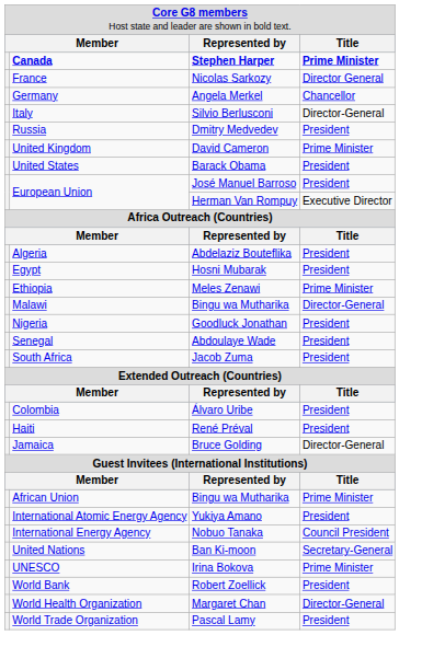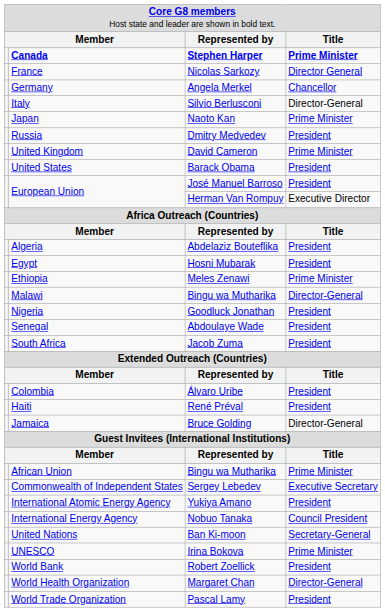 <table class="wikitable">
 <tr>
 <td colspan="4" style="text-align: center; background:Gainsboro"><strong><a href='#'>Core G8 members</a></strong><br><small>Host state and leader are shown in bold text.</small></td>
 </tr>
 <tr style="background:LightSteelBlue; text-align:center;">
 <th colspan=2>Member</th>
 <th>Represented by</th>
 <th>Title</th>
 </tr>
 <tr>
 <th></th>
 <td><strong><a href='#'>Canada</a></strong></td>
 <td><strong><a href='#'>Stephen Harper</a></strong></td>
 <td><strong><a href='#'>Prime Minister</a></strong></td>
 </tr>
 <tr>
 <th></th>
 <td><a href='#'>France</a></td>
 <td><a href='#'>Nicolas Sarkozy</a></td>
 <td><a href='#'>Director General</a></td>
 </tr>
 <tr>
 <th></th>
 <td><a href='#'>Germany</a></td>
 <td><a href='#'>Angela Merkel</a></td>
 <td><a href='#'>Chancellor</a></td>
 </tr>
 <tr>
 <th></th>
 <td><a href='#'>Italy</a></td>
 <td><a href='#'>Silvio Berlusconi</a></td>
 <td>Director-General</td>
+</tr>
+<tr>
+<th></th>
+<td><a href='#'>Japan</a></td>
+<td><a href='#'>Naoto Kan</a></td>
+<td><a href='#'>Prime Minister</a></td>
 </tr>
 <tr>
 <th></th>
 <td><a href='#'>Russia</a></td>
 <td><a href='#'>Dmitry Medvedev</a></td>
 <td><a href='#'>President</a></td>
 </tr>
 <tr>
 <th></th>
 <td><a href='#'>United Kingdom</a></td>
 <td><a href='#'>David Cameron</a></td>
 <td><a href='#'>Prime Minister</a></td>
 </tr>
 <tr>
 <th></th>
 <td><a href='#'>United States</a></td>
 <td><a href='#'>Barack Obama</a></td>
 <td><a href='#'>President</a></td>
 </tr>
 <tr>
 <th rowspan="2"></th>
 <td rowspan="2"><a href='#'>European Union</a></td>
 <td><a href='#'>José Manuel Barroso</a></td>
 <td><a href='#'>President</a></td>
 </tr>
 <tr>
 <td><a href='#'>Herman Van Rompuy</a></td>
 <td>Executive Director</td>
 </tr>
 <tr>
 <td colspan="4" style="text-align: center; background:Gainsboro"><strong>Africa Outreach (Countries)</strong><br></td>
 </tr>
 <tr style="background:LightSteelBlue; text-align:center;">
 <th colspan=2>Member</th>
 <th>Represented by</th>
 <th>Title</th>
 </tr>
 <tr>
 <th></th>
 <td><a href='#'>Algeria</a></td>
 <td><a href='#'>Abdelaziz Bouteflika</a></td>
 <td><a href='#'>President</a></td>
 </tr>
 <tr>
 <th></th>
 <td><a href='#'>Egypt</a></td>
 <td><a href='#'>Hosni Mubarak</a></td>
 <td><a href='#'>President</a></td>
 </tr>
 <tr>
 <th></th>
 <td><a href='#'>Ethiopia</a></td>
 <td><a href='#'>Meles Zenawi</a></td>
 <td><a href='#'>Prime Minister</a></td>
 </tr>
 <tr>
 <th></th>
 <td><a href='#'>Malawi</a></td>
 <td><a href='#'>Bingu wa Mutharika</a></td>
 <td><a href='#'>Director-General</a></td>
 </tr>
 <tr>
 <th></th>
 <td><a href='#'>Nigeria</a></td>
 <td><a href='#'>Goodluck Jonathan</a></td>
 <td><a href='#'>President</a></td>
 </tr>
 <tr>
 <th></th>
 <td><a href='#'>Senegal</a></td>
 <td><a href='#'>Abdoulaye Wade</a></td>
 <td><a href='#'>President</a></td>
 </tr>
 <tr>
 <th></th>
 <td><a href='#'>South Africa</a></td>
 <td><a href='#'>Jacob Zuma</a></td>
 <td><a href='#'>President</a></td>
 </tr>
 <tr>
 <td colspan="4" style="text-align: center; background:Gainsboro"><strong>Extended Outreach (Countries)</strong><br></td>
 </tr>
 <tr style="background:LightSteelBlue; text-align:center;">
 <th colspan=2>Member</th>
 <th>Represented by</th>
 <th>Title</th>
 </tr>
 <tr>
 <th></th>
 <td><a href='#'>Colombia</a></td>
 <td><a href='#'>Álvaro Uribe</a></td>
 <td><a href='#'>President</a></td>
 </tr>
 <tr>
 <th></th>
 <td><a href='#'>Haiti</a></td>
 <td><a href='#'>René Préval</a></td>
 <td><a href='#'>President</a></td>
 </tr>
 <tr>
 <th></th>
 <td><a href='#'>Jamaica</a></td>
 <td><a href='#'>Bruce Golding</a></td>
 <td>Director-General</td>
 </tr>
 <tr>
 <td colspan="4" style="text-align: center; background:Gainsboro"><strong>Guest Invitees (International Institutions)</strong><br></td>
 </tr>
 <tr style="background:LightSteelBlue; text-align:center;">
 <th colspan=2>Member</th>
 <th>Represented by</th>
 <th>Title</th>
 </tr>
 <tr>
 <th></th>
 <td><a href='#'>African Union</a></td>
 <td><a href='#'>Bingu wa Mutharika</a></td>
 <td><a href='#'>Prime Minister</a></td>
 </tr>
 <tr>
 <th></th>
+<td><a href='#'>Commonwealth of Independent States</a></td>
+<td><a href='#'>Sergey Lebedev</a></td>
+<td><a href='#'>Executive Secretary</a></td>
+</tr>
+<tr>
+<th></th>
 <td><a href='#'>International Atomic Energy Agency</a></td>
 <td><a href='#'>Yukiya Amano</a></td>
 <td><a href='#'>President</a></td>
 </tr>
 <tr>
 <th></th>
 <td><a href='#'>International Energy Agency</a></td>
 <td><a href='#'>Nobuo Tanaka</a></td>
 <td><a href='#'>Council President</a></td>
 </tr>
 <tr>
 <th></th>
 <td><a href='#'>United Nations</a></td>
 <td><a href='#'>Ban Ki-moon</a></td>
 <td><a href='#'>Secretary-General</a></td>
 </tr>
 <tr>
 <th></th>
 <td><a href='#'>UNESCO</a></td>
 <td><a href='#'>Irina Bokova</a></td>
 <td><a href='#'>Prime Minister</a></td>
 </tr>
 <tr>
 <th></th>
 <td><a href='#'>World Bank</a></td>
 <td><a href='#'>Robert Zoellick</a></td>
 <td><a href='#'>President</a></td>
 </tr>
 <tr>
 <th></th>
 <td><a href='#'>World Health Organization</a></td>
 <td><a href='#'>Margaret Chan</a></td>
 <td><a href='#'>Director-General</a></td>
 </tr>
 <tr>
 <th></th>
 <td><a href='#'>World Trade Organization</a></td>
 <td><a href='#'>Pascal Lamy</a></td>
 <td><a href='#'>President</a></td>
 </tr>
 </table>
